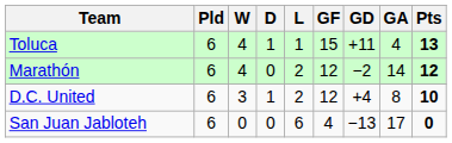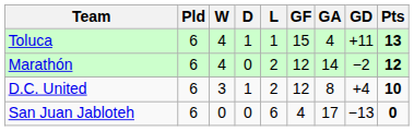 <table class="wikitable" style="text-align: center;">
 <tr>
 <th width="175">Team</th>
 <th width="20">Pld</th>
 <th width="20">W</th>
 <th width="20">D</th>
 <th width="20">L</th>
 <th width="20">GF</th>
+<th width="20">GA</th>
 <th width="20">GD</th>
-<th width="20">GA</th>
 <th width="20">Pts</th>
 </tr>
 <tr bgcolor=#ccffcc>
 <td align=left> <a href='#'>Toluca</a></td>
 <td>6</td>
 <td>4</td>
 <td>1</td>
 <td>1</td>
 <td>15</td>
+<td>4</td>
 <td>+11</td>
-<td>4</td>
 <td><strong>13</strong></td>
 </tr>
 <tr bgcolor=#ccffcc>
 <td align=left> <a href='#'>Marathón</a></td>
 <td>6</td>
 <td>4</td>
 <td>0</td>
 <td>2</td>
 <td>12</td>
+<td>14</td>
 <td>−2</td>
-<td>14</td>
 <td><strong>12</strong></td>
 </tr>
 <tr>
 <td align=left> <a href='#'>D.C. United</a></td>
 <td>6</td>
 <td>3</td>
 <td>1</td>
 <td>2</td>
 <td>12</td>
+<td>8</td>
 <td>+4</td>
-<td>8</td>
 <td><strong>10</strong></td>
 </tr>
 <tr>
 <td align=left> <a href='#'>San Juan Jabloteh</a></td>
 <td>6</td>
 <td>0</td>
 <td>0</td>
 <td>6</td>
 <td>4</td>
+<td>17</td>
 <td>−13</td>
-<td>17</td>
 <td><strong>0</strong></td>
 </tr>
 </table>
